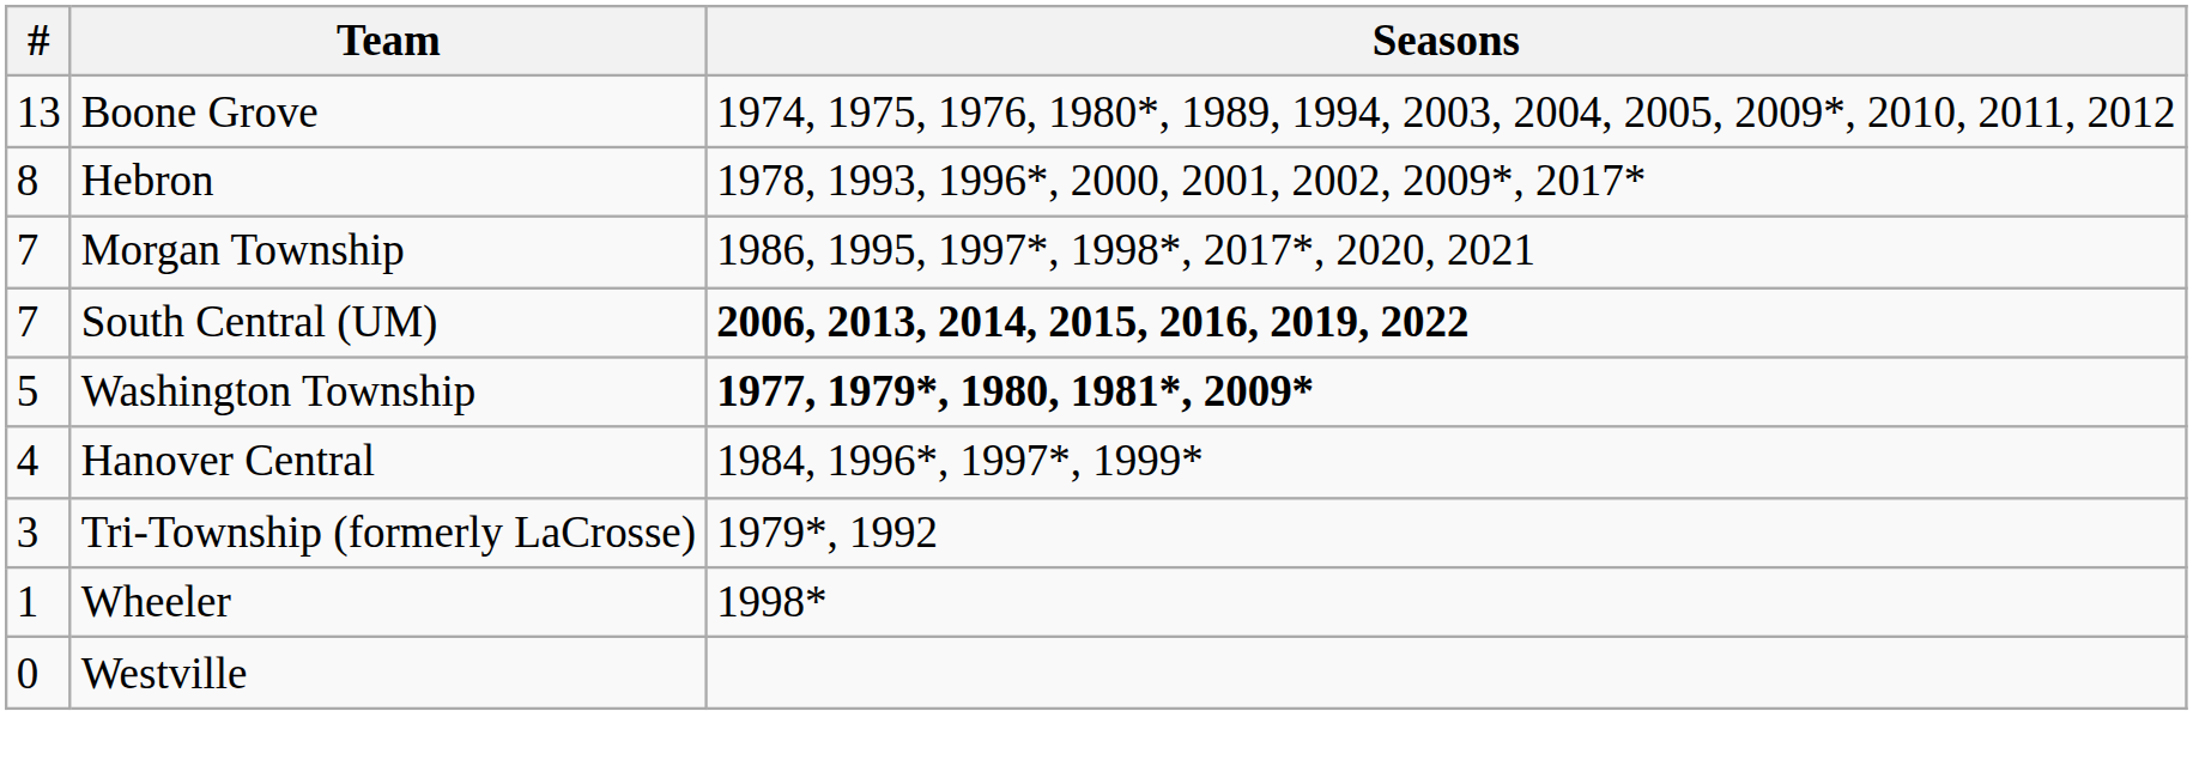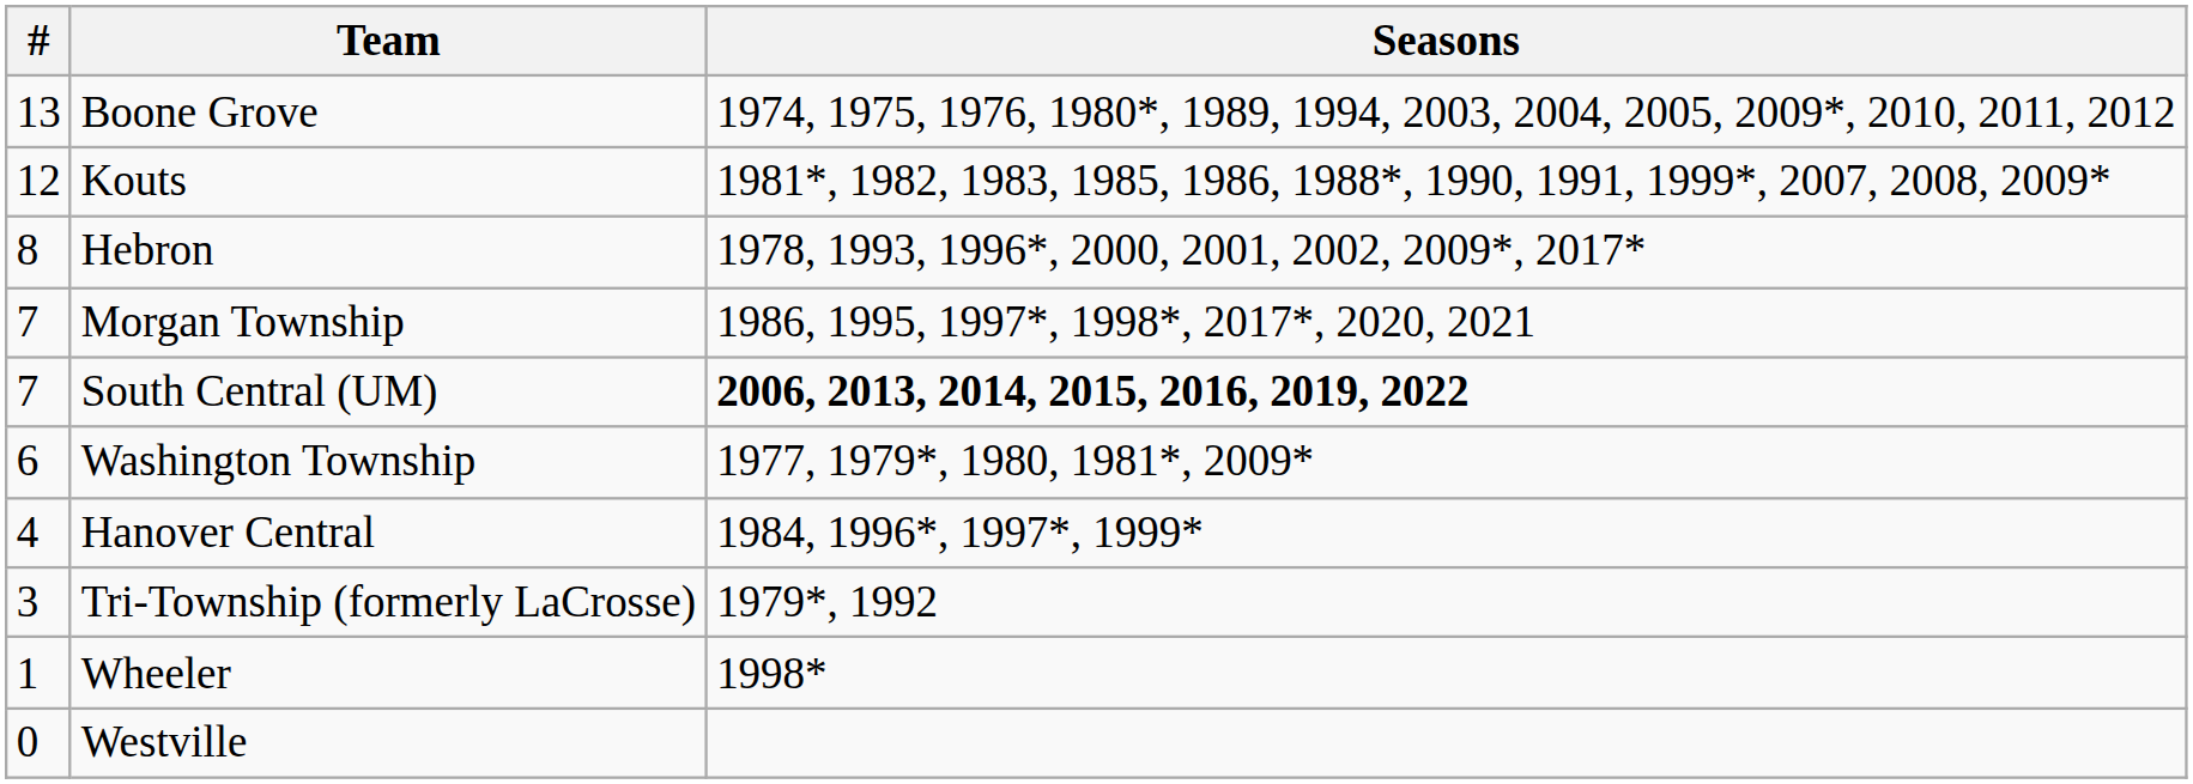 <table class="wikitable" style=>
 <tr>
 <th>#</th>
 <th>Team</th>
 <th>Seasons</th>
 </tr>
 <tr>
 <td>13</td>
 <td>Boone Grove</td>
 <td>1974, 1975, 1976, 1980*, 1989, 1994, 2003, 2004, 2005, 2009*, 2010, 2011, 2012</td>
+</tr>
+<tr>
+<td>12</td>
+<td>Kouts</td>
+<td>1981*, 1982, 1983, 1985, 1986, 1988*, 1990, 1991, 1999*, 2007, 2008, 2009*</td>
 </tr>
 <tr>
 <td>8</td>
 <td>Hebron</td>
 <td>1978, 1993, 1996*, 2000, 2001, 2002, 2009*, 2017*</td>
 </tr>
 <tr>
 <td>7</td>
 <td>Morgan Township</td>
 <td>1986, 1995, 1997*, 1998*, 2017*, 2020, 2021</td>
 </tr>
 <tr>
 <td>7</td>
 <td>South Central (UM)</td>
 <td><strong>2006, 2013, 2014, 2015, 2016, 2019, 2022</strong></td>
 </tr>
 <tr>
-<td>5</td>
+<td>6</td>
 <td>Washington Township</td>
-<td><strong>1977, 1979*, 1980, 1981*, 2009*</strong></td>
+<td>1977, 1979*, 1980, 1981*, 2009*</td>
 </tr>
 <tr>
 <td>4</td>
 <td>Hanover Central</td>
 <td>1984, 1996*, 1997*, 1999*</td>
 </tr>
 <tr>
 <td>3</td>
 <td>Tri-Township (formerly LaCrosse)</td>
 <td>1979*, 1992</td>
 </tr>
 <tr>
 <td>1</td>
 <td>Wheeler</td>
 <td>1998*</td>
 </tr>
 <tr>
 <td>0</td>
 <td>Westville</td>
 <td></td>
 </tr>
 </table>
